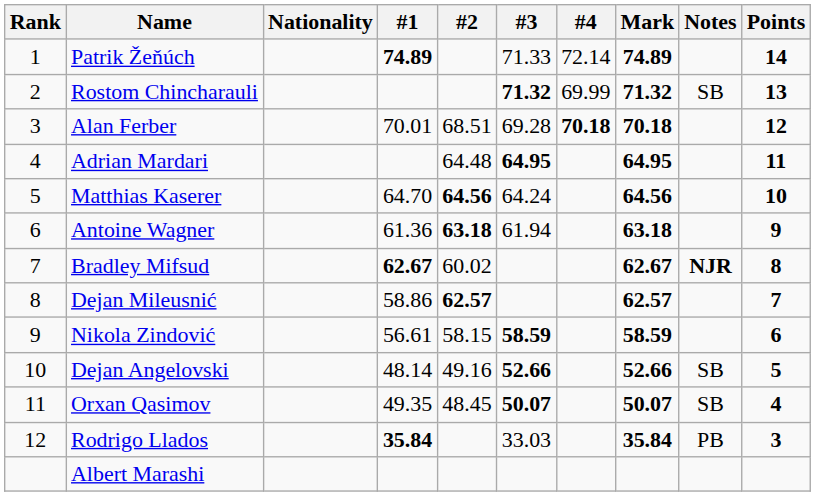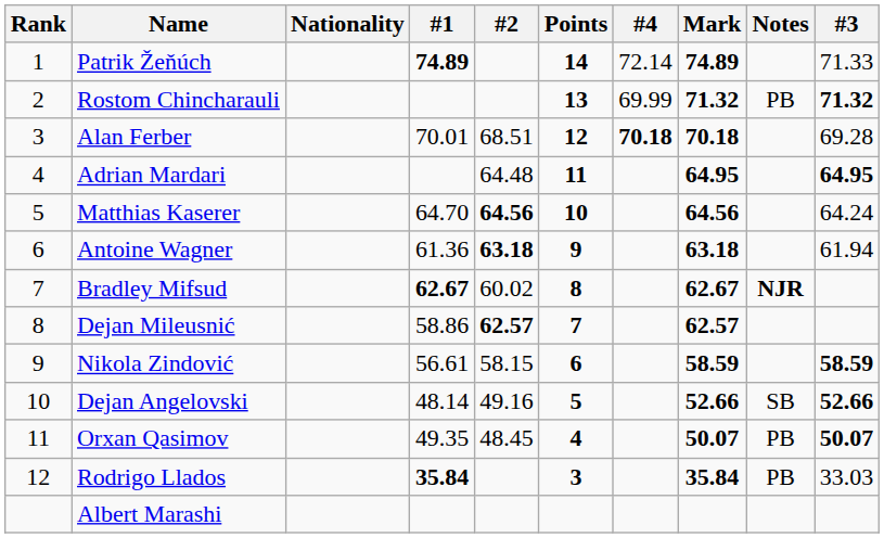 <table class="wikitable sortable" style="text-align:center">
 <tr>
 <th>Rank</th>
 <th>Name</th>
 <th>Nationality</th>
 <th>#1</th>
 <th>#2</th>
-<th>#3</th>
+<th>Points</th>
 <th>#4</th>
 <th>Mark</th>
 <th>Notes</th>
-<th>Points</th>
+<th>#3</th>
 </tr>
 <tr>
 <td>1</td>
 <td align=left><a href='#'>Patrik Žeňúch</a></td>
 <td align=left></td>
 <td><strong>74.89</strong></td>
 <td></td>
-<td>71.33</td>
+<td><strong>14</strong></td>
 <td>72.14</td>
 <td><strong>74.89</strong></td>
 <td></td>
-<td><strong>14</strong></td>
+<td>71.33</td>
 </tr>
 <tr>
 <td>2</td>
 <td align=left><a href='#'>Rostom Chincharauli</a></td>
 <td align=left></td>
 <td></td>
 <td></td>
-<td><strong>71.32</strong></td>
+<td><strong>13</strong></td>
 <td>69.99</td>
 <td><strong>71.32</strong></td>
-<td>SB</td>
-<td><strong>13</strong></td>
+<td>PB</td>
+<td><strong>71.32</strong></td>
 </tr>
 <tr>
 <td>3</td>
 <td align=left><a href='#'>Alan Ferber</a></td>
 <td align=left></td>
 <td>70.01</td>
 <td>68.51</td>
-<td>69.28</td>
+<td><strong>12</strong></td>
 <td><strong>70.18</strong></td>
 <td><strong>70.18</strong></td>
 <td></td>
-<td><strong>12</strong></td>
+<td>69.28</td>
 </tr>
 <tr>
 <td>4</td>
 <td align=left><a href='#'>Adrian Mardari</a></td>
 <td align=left></td>
 <td></td>
 <td>64.48</td>
+<td><strong>11</strong></td>
+<td></td>
 <td><strong>64.95</strong></td>
 <td></td>
 <td><strong>64.95</strong></td>
-<td></td>
-<td><strong>11</strong></td>
 </tr>
 <tr>
 <td>5</td>
 <td align=left><a href='#'>Matthias Kaserer</a></td>
 <td align=left></td>
 <td>64.70</td>
 <td><strong>64.56</strong></td>
-<td>64.24</td>
+<td><strong>10</strong></td>
 <td></td>
 <td><strong>64.56</strong></td>
 <td></td>
-<td><strong>10</strong></td>
+<td>64.24</td>
 </tr>
 <tr>
 <td>6</td>
 <td align=left><a href='#'>Antoine Wagner</a></td>
 <td align=left></td>
 <td>61.36</td>
 <td><strong>63.18</strong></td>
-<td>61.94</td>
+<td><strong>9</strong></td>
 <td></td>
 <td><strong>63.18</strong></td>
 <td></td>
-<td><strong>9</strong></td>
+<td>61.94</td>
 </tr>
 <tr>
 <td>7</td>
 <td align=left><a href='#'>Bradley Mifsud</a></td>
 <td align=left></td>
 <td><strong>62.67</strong></td>
 <td>60.02</td>
-<td></td>
+<td><strong>8</strong></td>
 <td></td>
 <td><strong>62.67</strong></td>
 <td><strong>NJR</strong></td>
-<td><strong>8</strong></td>
+<td></td>
 </tr>
 <tr>
 <td>8</td>
 <td align=left><a href='#'>Dejan Mileusnić</a></td>
 <td align=left></td>
 <td>58.86</td>
 <td><strong>62.57</strong></td>
-<td></td>
+<td><strong>7</strong></td>
 <td></td>
 <td><strong>62.57</strong></td>
 <td></td>
-<td><strong>7</strong></td>
+<td></td>
 </tr>
 <tr>
 <td>9</td>
 <td align=left><a href='#'>Nikola Zindović</a></td>
 <td align=left></td>
 <td>56.61</td>
 <td>58.15</td>
+<td><strong>6</strong></td>
+<td></td>
 <td><strong>58.59</strong></td>
 <td></td>
 <td><strong>58.59</strong></td>
-<td></td>
-<td><strong>6</strong></td>
 </tr>
 <tr>
 <td>10</td>
 <td align=left><a href='#'>Dejan Angelovski</a></td>
 <td align=left></td>
 <td>48.14</td>
 <td>49.16</td>
-<td><strong>52.66</strong></td>
+<td><strong>5</strong></td>
 <td></td>
 <td><strong>52.66</strong></td>
 <td>SB</td>
-<td><strong>5</strong></td>
+<td><strong>52.66</strong></td>
 </tr>
 <tr>
 <td>11</td>
 <td align=left><a href='#'>Orxan Qasimov</a></td>
 <td align=left></td>
 <td>49.35</td>
 <td>48.45</td>
-<td><strong>50.07</strong></td>
+<td><strong>4</strong></td>
 <td></td>
 <td><strong>50.07</strong></td>
-<td>SB</td>
-<td><strong>4</strong></td>
+<td>PB</td>
+<td><strong>50.07</strong></td>
 </tr>
 <tr>
 <td>12</td>
 <td align=left><a href='#'>Rodrigo Llados</a></td>
 <td align=left></td>
 <td><strong>35.84</strong></td>
 <td></td>
-<td>33.03</td>
+<td><strong>3</strong></td>
 <td></td>
 <td><strong>35.84</strong></td>
 <td>PB</td>
-<td><strong>3</strong></td>
+<td>33.03</td>
 </tr>
 <tr>
 <td></td>
 <td align=left><a href='#'>Albert Marashi</a></td>
 <td align=left></td>
 <td></td>
 <td></td>
 <td></td>
 <td></td>
 <td><strong></strong></td>
 <td></td>
 <td></td>
 </tr>
 </table>
